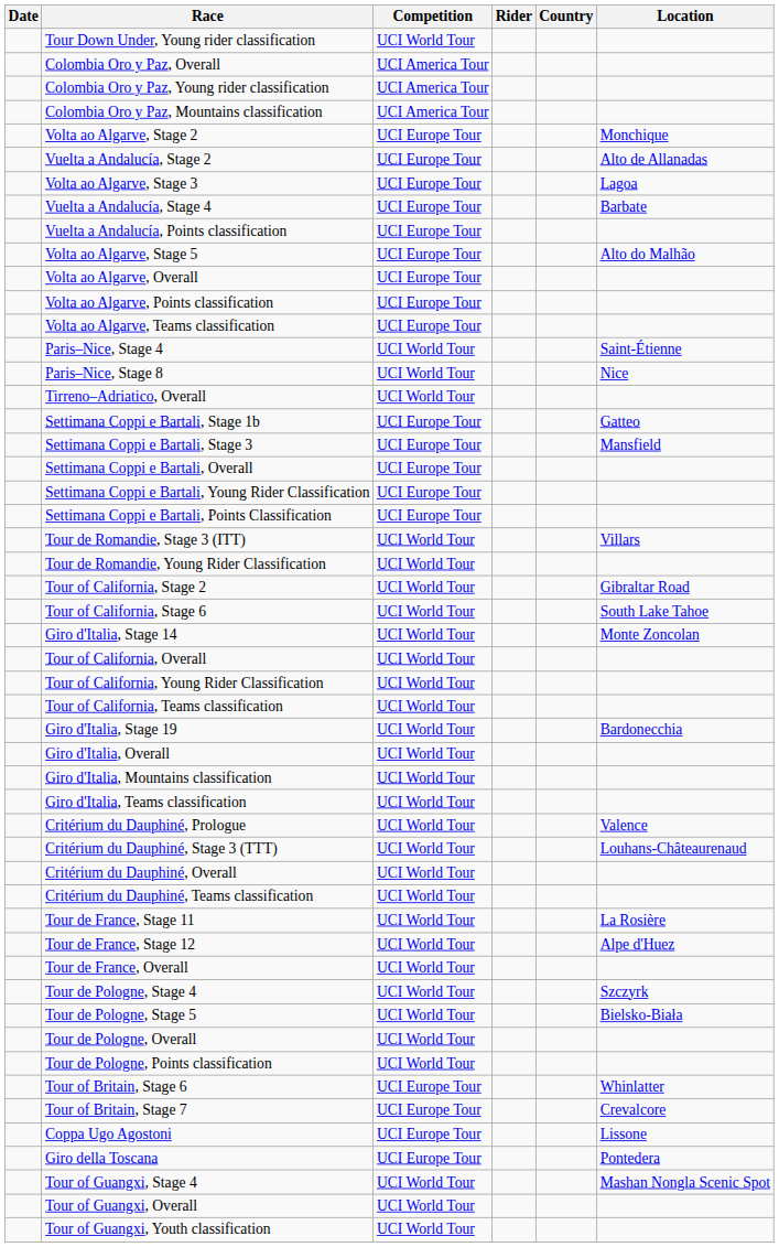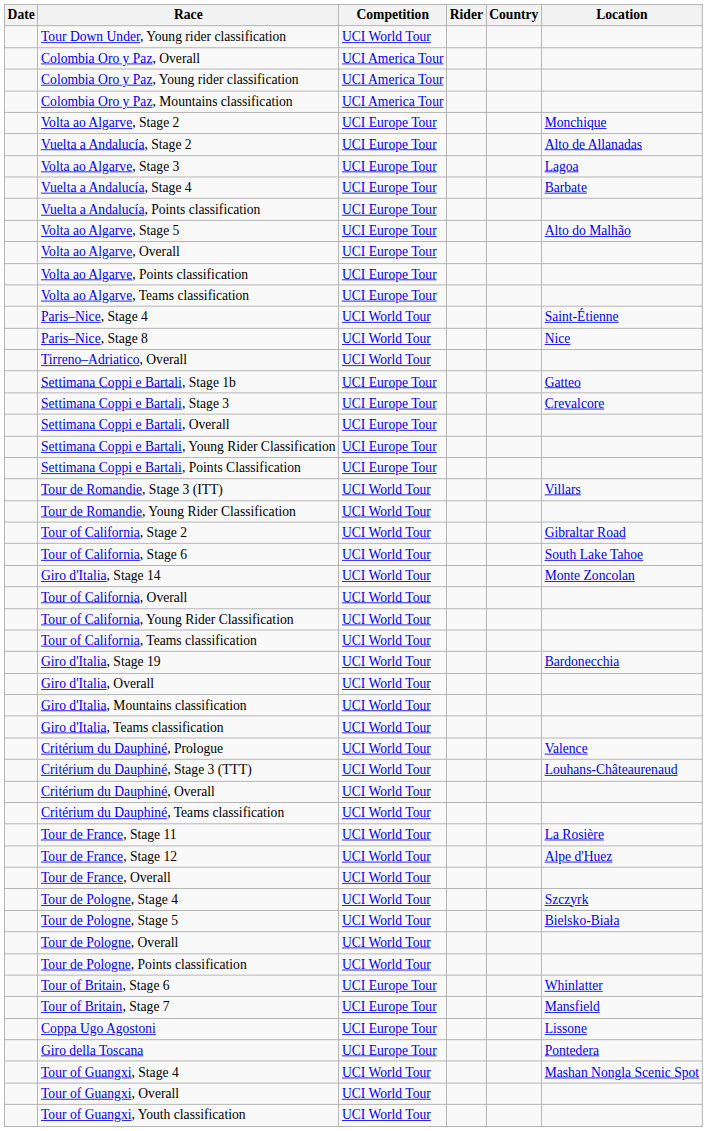 <table class="wikitable sortable">
 <tr>
 <th>Date</th>
 <th>Race</th>
 <th>Competition</th>
 <th>Rider</th>
 <th>Country</th>
 <th>Location</th>
 </tr>
 <tr>
 <td></td>
 <td><a href='#'>Tour Down Under</a>, Young rider classification</td>
 <td><a href='#'>UCI World Tour</a></td>
 <td></td>
 <td></td>
 <td></td>
 </tr>
 <tr>
 <td></td>
 <td><a href='#'>Colombia Oro y Paz</a>, Overall</td>
 <td><a href='#'>UCI America Tour</a></td>
 <td></td>
 <td></td>
 <td></td>
 </tr>
 <tr>
 <td></td>
 <td><a href='#'>Colombia Oro y Paz</a>, Young rider classification</td>
 <td><a href='#'>UCI America Tour</a></td>
 <td></td>
 <td></td>
 <td></td>
 </tr>
 <tr>
 <td></td>
 <td><a href='#'>Colombia Oro y Paz</a>, Mountains classification</td>
 <td><a href='#'>UCI America Tour</a></td>
 <td></td>
 <td></td>
 <td></td>
 </tr>
 <tr>
 <td></td>
 <td><a href='#'>Volta ao Algarve</a>, Stage 2</td>
 <td><a href='#'>UCI Europe Tour</a></td>
 <td></td>
 <td></td>
 <td><a href='#'>Monchique</a></td>
 </tr>
 <tr>
 <td></td>
 <td><a href='#'>Vuelta a Andalucía</a>, Stage 2</td>
 <td><a href='#'>UCI Europe Tour</a></td>
 <td></td>
 <td></td>
 <td><a href='#'>Alto de Allanadas</a></td>
 </tr>
 <tr>
 <td></td>
 <td><a href='#'>Volta ao Algarve</a>, Stage 3</td>
 <td><a href='#'>UCI Europe Tour</a></td>
 <td></td>
 <td></td>
 <td><a href='#'>Lagoa</a></td>
 </tr>
 <tr>
 <td></td>
 <td><a href='#'>Vuelta a Andalucía</a>, Stage 4</td>
 <td><a href='#'>UCI Europe Tour</a></td>
 <td></td>
 <td></td>
 <td><a href='#'>Barbate</a></td>
 </tr>
 <tr>
 <td></td>
 <td><a href='#'>Vuelta a Andalucía</a>, Points classification</td>
 <td><a href='#'>UCI Europe Tour</a></td>
 <td></td>
 <td></td>
 <td></td>
 </tr>
 <tr>
 <td></td>
 <td><a href='#'>Volta ao Algarve</a>, Stage 5</td>
 <td><a href='#'>UCI Europe Tour</a></td>
 <td></td>
 <td></td>
 <td><a href='#'>Alto do Malhão</a></td>
 </tr>
 <tr>
 <td></td>
 <td><a href='#'>Volta ao Algarve</a>, Overall</td>
 <td><a href='#'>UCI Europe Tour</a></td>
 <td></td>
 <td></td>
 <td></td>
 </tr>
 <tr>
 <td></td>
 <td><a href='#'>Volta ao Algarve</a>, Points classification</td>
 <td><a href='#'>UCI Europe Tour</a></td>
 <td></td>
 <td></td>
 <td></td>
 </tr>
 <tr>
 <td></td>
 <td><a href='#'>Volta ao Algarve</a>, Teams classification</td>
 <td><a href='#'>UCI Europe Tour</a></td>
 <td align="center"></td>
 <td></td>
 <td></td>
 </tr>
 <tr>
 <td></td>
 <td><a href='#'>Paris–Nice</a>, Stage 4</td>
 <td><a href='#'>UCI World Tour</a></td>
 <td></td>
 <td></td>
 <td><a href='#'>Saint-Étienne</a></td>
 </tr>
 <tr>
 <td></td>
 <td><a href='#'>Paris–Nice</a>, Stage 8</td>
 <td><a href='#'>UCI World Tour</a></td>
 <td></td>
 <td></td>
 <td><a href='#'>Nice</a></td>
 </tr>
 <tr>
 <td></td>
 <td><a href='#'>Tirreno–Adriatico</a>, Overall</td>
 <td><a href='#'>UCI World Tour</a></td>
 <td></td>
 <td></td>
 <td></td>
 </tr>
 <tr>
 <td></td>
 <td><a href='#'>Settimana Coppi e Bartali</a>, Stage 1b</td>
 <td><a href='#'>UCI Europe Tour</a></td>
 <td align="center"></td>
 <td></td>
 <td><a href='#'>Gatteo</a></td>
 </tr>
 <tr>
 <td></td>
 <td><a href='#'>Settimana Coppi e Bartali</a>, Stage 3</td>
 <td><a href='#'>UCI Europe Tour</a></td>
 <td></td>
 <td></td>
-<td><a href='#'>Mansfield</a></td>
+<td><a href='#'>Crevalcore</a></td>
 </tr>
 <tr>
 <td></td>
 <td><a href='#'>Settimana Coppi e Bartali</a>, Overall</td>
 <td><a href='#'>UCI Europe Tour</a></td>
 <td></td>
 <td></td>
 <td></td>
 </tr>
 <tr>
 <td></td>
 <td><a href='#'>Settimana Coppi e Bartali</a>, Young Rider Classification</td>
 <td><a href='#'>UCI Europe Tour</a></td>
 <td></td>
 <td></td>
 <td></td>
 </tr>
 <tr>
 <td></td>
 <td><a href='#'>Settimana Coppi e Bartali</a>, Points Classification</td>
 <td><a href='#'>UCI Europe Tour</a></td>
 <td></td>
 <td></td>
 <td></td>
 </tr>
 <tr>
 <td></td>
 <td><a href='#'>Tour de Romandie</a>, Stage 3 (ITT)</td>
 <td><a href='#'>UCI World Tour</a></td>
 <td></td>
 <td></td>
 <td><a href='#'>Villars</a></td>
 </tr>
 <tr>
 <td></td>
 <td><a href='#'>Tour de Romandie</a>, Young Rider Classification</td>
 <td><a href='#'>UCI World Tour</a></td>
 <td></td>
 <td></td>
 <td></td>
 </tr>
 <tr>
 <td></td>
 <td><a href='#'>Tour of California</a>, Stage 2</td>
 <td><a href='#'>UCI World Tour</a></td>
 <td></td>
 <td></td>
 <td><a href='#'>Gibraltar Road</a></td>
 </tr>
 <tr>
 <td></td>
 <td><a href='#'>Tour of California</a>, Stage 6</td>
 <td><a href='#'>UCI World Tour</a></td>
 <td></td>
 <td></td>
 <td><a href='#'>South Lake Tahoe</a></td>
 </tr>
 <tr>
 <td></td>
 <td><a href='#'>Giro d'Italia</a>, Stage 14</td>
 <td><a href='#'>UCI World Tour</a></td>
 <td></td>
 <td></td>
 <td><a href='#'>Monte Zoncolan</a></td>
 </tr>
 <tr>
 <td></td>
 <td><a href='#'>Tour of California</a>, Overall</td>
 <td><a href='#'>UCI World Tour</a></td>
 <td></td>
 <td></td>
 <td></td>
 </tr>
 <tr>
 <td></td>
 <td><a href='#'>Tour of California</a>, Young Rider Classification</td>
 <td><a href='#'>UCI World Tour</a></td>
 <td></td>
 <td></td>
 <td></td>
 </tr>
 <tr>
 <td></td>
 <td><a href='#'>Tour of California</a>, Teams classification</td>
 <td><a href='#'>UCI World Tour</a></td>
 <td align="center"></td>
 <td></td>
 <td></td>
 </tr>
 <tr>
 <td></td>
 <td><a href='#'>Giro d'Italia</a>, Stage 19</td>
 <td><a href='#'>UCI World Tour</a></td>
 <td></td>
 <td></td>
 <td><a href='#'>Bardonecchia</a></td>
 </tr>
 <tr>
 <td></td>
 <td><a href='#'>Giro d'Italia</a>, Overall</td>
 <td><a href='#'>UCI World Tour</a></td>
 <td></td>
 <td></td>
 <td></td>
 </tr>
 <tr>
 <td></td>
 <td><a href='#'>Giro d'Italia</a>, Mountains classification</td>
 <td><a href='#'>UCI World Tour</a></td>
 <td></td>
 <td></td>
 <td></td>
 </tr>
 <tr>
 <td></td>
 <td><a href='#'>Giro d'Italia</a>, Teams classification</td>
 <td><a href='#'>UCI World Tour</a></td>
 <td align="center"></td>
 <td></td>
 <td></td>
 </tr>
 <tr>
 <td></td>
 <td><a href='#'>Critérium du Dauphiné</a>, Prologue</td>
 <td><a href='#'>UCI World Tour</a></td>
 <td></td>
 <td></td>
 <td><a href='#'>Valence</a></td>
 </tr>
 <tr>
 <td></td>
 <td><a href='#'>Critérium du Dauphiné</a>, Stage 3 (TTT)</td>
 <td><a href='#'>UCI World Tour</a></td>
 <td align="center"></td>
 <td></td>
 <td><a href='#'>Louhans-Châteaurenaud</a></td>
 </tr>
 <tr>
 <td></td>
 <td><a href='#'>Critérium du Dauphiné</a>, Overall</td>
 <td><a href='#'>UCI World Tour</a></td>
 <td></td>
 <td></td>
 <td></td>
 </tr>
 <tr>
 <td></td>
 <td><a href='#'>Critérium du Dauphiné</a>, Teams classification</td>
 <td><a href='#'>UCI World Tour</a></td>
 <td align="center"></td>
 <td></td>
 <td></td>
 </tr>
 <tr>
 <td></td>
 <td><a href='#'>Tour de France</a>, Stage 11</td>
 <td><a href='#'>UCI World Tour</a></td>
 <td></td>
 <td></td>
 <td><a href='#'>La Rosière</a></td>
 </tr>
 <tr>
 <td></td>
 <td><a href='#'>Tour de France</a>, Stage 12</td>
 <td><a href='#'>UCI World Tour</a></td>
 <td></td>
 <td></td>
 <td><a href='#'>Alpe d'Huez</a></td>
 </tr>
 <tr>
 <td></td>
 <td><a href='#'>Tour de France</a>, Overall</td>
 <td><a href='#'>UCI World Tour</a></td>
 <td></td>
 <td></td>
 <td></td>
 </tr>
 <tr>
 <td></td>
 <td><a href='#'>Tour de Pologne</a>, Stage 4</td>
 <td><a href='#'>UCI World Tour</a></td>
 <td></td>
 <td></td>
 <td><a href='#'>Szczyrk</a></td>
 </tr>
 <tr>
 <td></td>
 <td><a href='#'>Tour de Pologne</a>, Stage 5</td>
 <td><a href='#'>UCI World Tour</a></td>
 <td></td>
 <td></td>
 <td><a href='#'>Bielsko-Biała</a></td>
 </tr>
 <tr>
 <td></td>
 <td><a href='#'>Tour de Pologne</a>, Overall</td>
 <td><a href='#'>UCI World Tour</a></td>
 <td></td>
 <td></td>
 <td></td>
 </tr>
 <tr>
 <td></td>
 <td><a href='#'>Tour de Pologne</a>, Points classification</td>
 <td><a href='#'>UCI World Tour</a></td>
 <td></td>
 <td></td>
 <td></td>
 </tr>
 <tr>
 <td></td>
 <td><a href='#'>Tour of Britain</a>, Stage 6</td>
 <td><a href='#'>UCI Europe Tour</a></td>
 <td></td>
 <td></td>
 <td><a href='#'>Whinlatter</a></td>
 </tr>
 <tr>
 <td></td>
 <td><a href='#'>Tour of Britain</a>, Stage 7</td>
 <td><a href='#'>UCI Europe Tour</a></td>
 <td></td>
 <td></td>
-<td><a href='#'>Crevalcore</a></td>
+<td><a href='#'>Mansfield</a></td>
 </tr>
 <tr>
 <td></td>
 <td><a href='#'>Coppa Ugo Agostoni</a></td>
 <td><a href='#'>UCI Europe Tour</a></td>
 <td></td>
 <td></td>
 <td><a href='#'>Lissone</a></td>
 </tr>
 <tr>
 <td></td>
 <td><a href='#'>Giro della Toscana</a></td>
 <td><a href='#'>UCI Europe Tour</a></td>
 <td></td>
 <td></td>
 <td><a href='#'>Pontedera</a></td>
 </tr>
 <tr>
 <td></td>
 <td><a href='#'>Tour of Guangxi</a>, Stage 4</td>
 <td><a href='#'>UCI World Tour</a></td>
 <td></td>
 <td></td>
 <td><a href='#'>Mashan Nongla Scenic Spot</a></td>
 </tr>
 <tr>
 <td></td>
 <td><a href='#'>Tour of Guangxi</a>, Overall</td>
 <td><a href='#'>UCI World Tour</a></td>
 <td></td>
 <td></td>
 <td></td>
 </tr>
 <tr>
 <td></td>
 <td><a href='#'>Tour of Guangxi</a>, Youth classification</td>
 <td><a href='#'>UCI World Tour</a></td>
 <td></td>
 <td></td>
 <td></td>
 </tr>
 </table>
